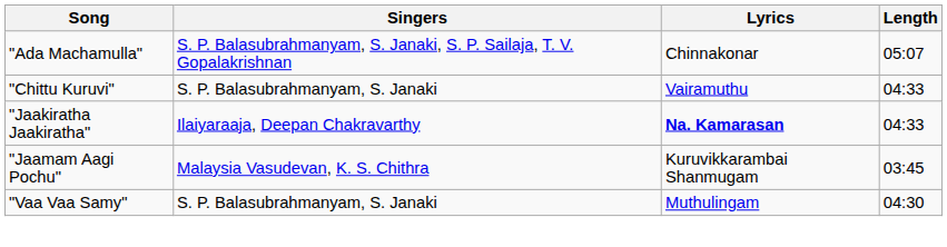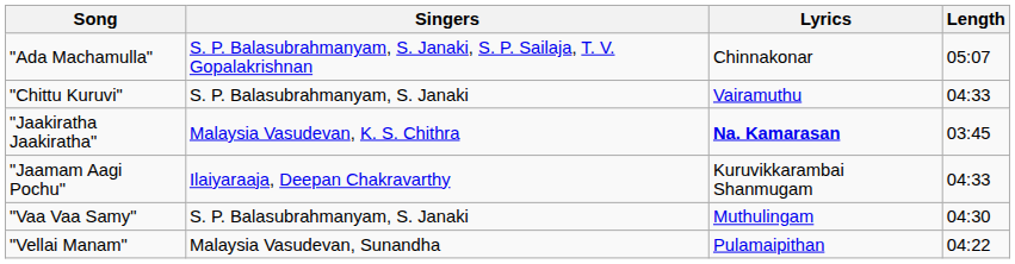 <table class="wikitable" style="font-size:95%;">
 <tr>
 <th>Song</th>
 <th>Singers</th>
 <th>Lyrics</th>
 <th>Length</th>
 </tr>
 <tr>
 <td>"Ada Machamulla"</td>
 <td><a href='#'>S. P. Balasubrahmanyam</a>, <a href='#'>S. Janaki</a>, <a href='#'>S. P. Sailaja</a>, <a href='#'>T. V. Gopalakrishnan</a></td>
 <td>Chinnakonar</td>
 <td>05:07</td>
 </tr>
 <tr>
 <td>"Chittu Kuruvi"</td>
 <td>S. P. Balasubrahmanyam, S. Janaki</td>
 <td><a href='#'>Vairamuthu</a></td>
 <td>04:33</td>
 </tr>
 <tr>
 <td>"Jaakiratha Jaakiratha"</td>
-<td><a href='#'>Ilaiyaraaja</a>, <a href='#'>Deepan Chakravarthy</a></td>
+<td><a href='#'>Malaysia Vasudevan</a>, <a href='#'>K. S. Chithra</a></td>
 <td><strong><a href='#'>Na. Kamarasan</a></strong></td>
-<td>04:33</td>
+<td>03:45</td>
 </tr>
 <tr>
 <td>"Jaamam Aagi Pochu"</td>
-<td><a href='#'>Malaysia Vasudevan</a>, <a href='#'>K. S. Chithra</a></td>
+<td><a href='#'>Ilaiyaraaja</a>, <a href='#'>Deepan Chakravarthy</a></td>
 <td>Kuruvikkarambai Shanmugam</td>
-<td>03:45</td>
+<td>04:33</td>
 </tr>
 <tr>
 <td>"Vaa Vaa Samy"</td>
 <td>S. P. Balasubrahmanyam, S. Janaki</td>
 <td><a href='#'>Muthulingam</a></td>
 <td>04:30</td>
 </tr>
+<tr>
+<td>"Vellai Manam"</td>
+<td>Malaysia Vasudevan, Sunandha</td>
+<td><a href='#'>Pulamaipithan</a></td>
+<td>04:22</td>
+</tr>
 </table>
